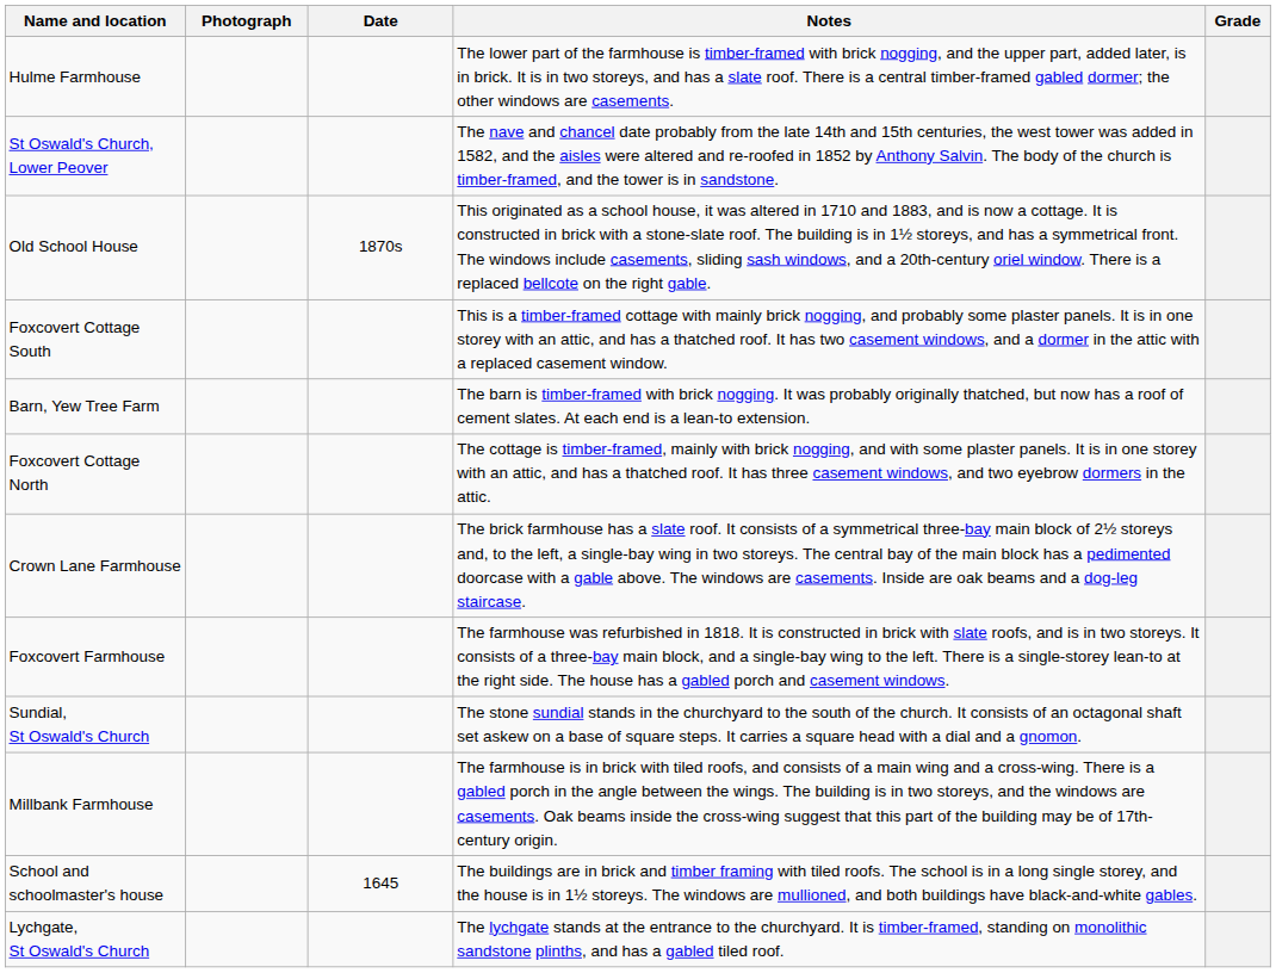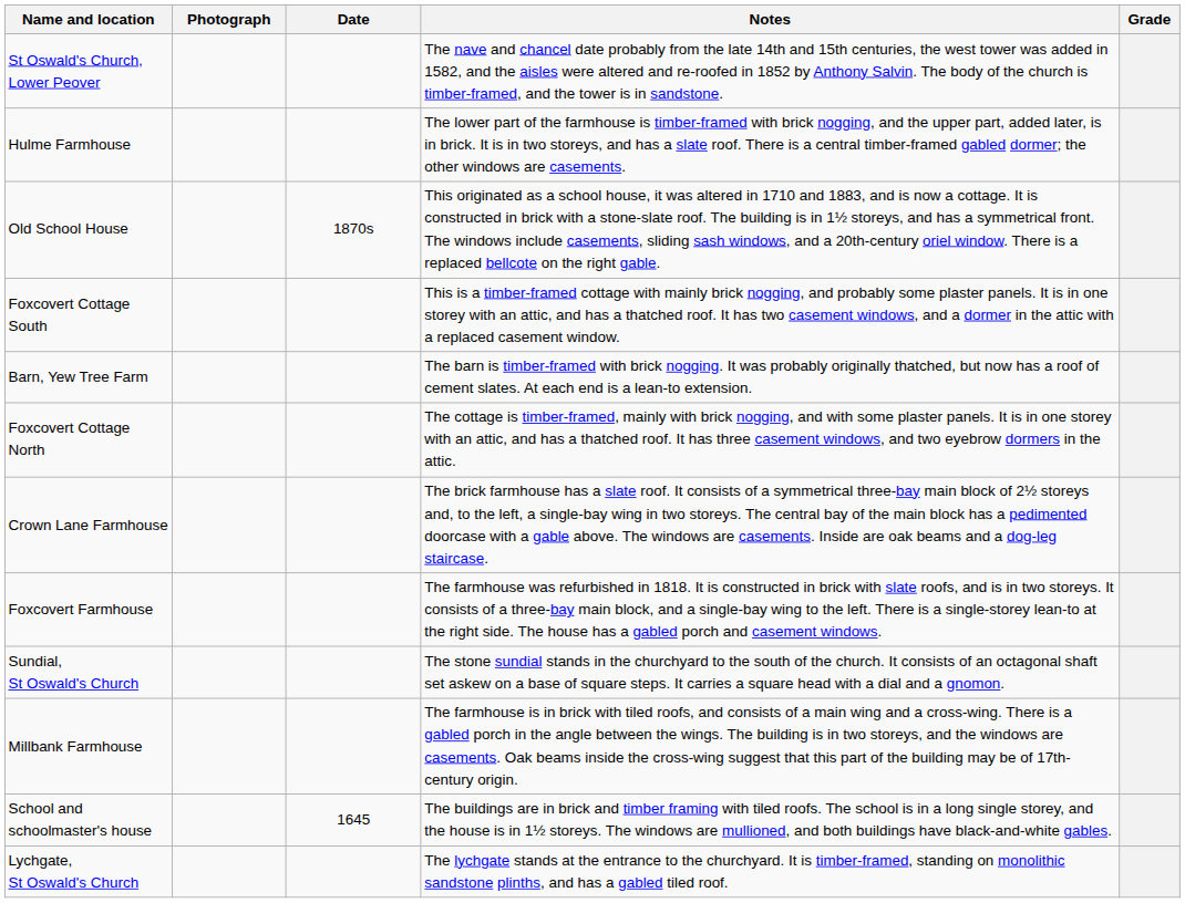 <table class="wikitable sortable plainrowheaders" style="width:100%;border:0px;text-align:left;line-height:150%;">
 <tr>
 <th scope="col" style="width:150px">Name and location</th>
 <th scope="col" style="width:100px" class="unsortable">Photograph</th>
 <th scope="col" style="width:120px">Date</th>
 <th scope="col" style="width:650px" class="unsortable">Notes</th>
 <th scope="col" style="width:50px">Grade</th>
 </tr>
 <tr>
+<td><a href='#'>St Oswald's Church, Lower Peover</a><br><small></small></td>
+<td></td>
+<td align="center"></td>
+<td>The <a href='#'>nave</a> and <a href='#'>chancel</a> date probably from the late 14th and 15th centuries, the west tower was added in 1582, and the <a href='#'>aisles</a> were altered and re-roofed in 1852 by <a href='#'>Anthony Salvin</a>. The body of the church is <a href='#'>timber-framed</a>, and the tower is in <a href='#'>sandstone</a>.</td>
+<th></th>
+</tr>
+<tr>
 <td>Hulme Farmhouse<br><small></small></td>
 <td></td>
 <td align="center"></td>
 <td>The lower part of the farmhouse is <a href='#'>timber-framed</a> with brick <a href='#'>nogging</a>, and the upper part, added later, is in brick. It is in two storeys, and has a <a href='#'>slate</a> roof. There is a central timber-framed <a href='#'>gabled</a> <a href='#'>dormer</a>; the other windows are <a href='#'>casements</a>.</td>
-<th></th>
-</tr>
-<tr>
-<td><a href='#'>St Oswald's Church, Lower Peover</a><br><small></small></td>
-<td></td>
-<td align="center"></td>
-<td>The <a href='#'>nave</a> and <a href='#'>chancel</a> date probably from the late 14th and 15th centuries, the west tower was added in 1582, and the <a href='#'>aisles</a> were altered and re-roofed in 1852 by <a href='#'>Anthony Salvin</a>. The body of the church is <a href='#'>timber-framed</a>, and the tower is in <a href='#'>sandstone</a>.</td>
 <th></th>
 </tr>
 <tr>
 <td>Old School House<br><small></small></td>
 <td></td>
 <td align="center">1870s</td>
 <td>This originated as a school house, it was altered in 1710 and 1883, and is now a cottage. It is constructed in brick with a stone-slate roof. The building is in 1½ storeys, and has a symmetrical front. The windows include <a href='#'>casements</a>, sliding <a href='#'>sash windows</a>, and a 20th-century <a href='#'>oriel window</a>. There is a replaced <a href='#'>bellcote</a> on the right <a href='#'>gable</a>.</td>
 <th></th>
 </tr>
 <tr>
 <td>Foxcovert Cottage South<br><small></small></td>
 <td></td>
 <td align="center"></td>
 <td>This is a <a href='#'>timber-framed</a> cottage with mainly brick <a href='#'>nogging</a>, and probably some plaster panels. It is in one storey with an attic, and has a thatched roof. It has two <a href='#'>casement windows</a>, and a <a href='#'>dormer</a> in the attic with a replaced casement window.</td>
 <th></th>
 </tr>
 <tr>
 <td>Barn, Yew Tree Farm<br><small></small></td>
 <td></td>
 <td align="center"></td>
 <td>The barn is <a href='#'>timber-framed</a> with brick <a href='#'>nogging</a>. It was probably originally thatched, but now has a roof of cement slates. At each end is a lean-to extension.</td>
 <th></th>
 </tr>
 <tr>
 <td>Foxcovert Cottage North<br><small></small></td>
 <td></td>
 <td align="center"></td>
 <td>The cottage is <a href='#'>timber-framed</a>, mainly with brick <a href='#'>nogging</a>, and with some plaster panels. It is in one storey with an attic, and has a thatched roof. It has three <a href='#'>casement windows</a>, and two eyebrow <a href='#'>dormers</a> in the attic.</td>
 <th></th>
 </tr>
 <tr>
 <td>Crown Lane Farmhouse<br><small></small></td>
 <td></td>
 <td align="center"></td>
 <td>The brick farmhouse has a <a href='#'>slate</a> roof. It consists of a symmetrical three-<a href='#'>bay</a> main block of 2½ storeys and, to the left, a single-bay wing in two storeys. The central bay of the main block has a <a href='#'>pedimented</a> doorcase with a <a href='#'>gable</a> above. The windows are <a href='#'>casements</a>. Inside are oak beams and a <a href='#'>dog-leg staircase</a>.</td>
 <th></th>
 </tr>
 <tr>
 <td>Foxcovert Farmhouse<br><small></small></td>
 <td></td>
 <td align="center"></td>
 <td>The farmhouse was refurbished in 1818. It is constructed in brick with <a href='#'>slate</a> roofs, and is in two storeys. It consists of a three-<a href='#'>bay</a> main block, and a single-bay wing to the left. There is a single-storey lean-to at the right side. The house has a <a href='#'>gabled</a> porch and <a href='#'>casement windows</a>.</td>
 <th></th>
 </tr>
 <tr>
 <td>Sundial,<br><a href='#'>St Oswald's Church</a><br><small></small></td>
 <td></td>
 <td align="center"></td>
 <td>The stone <a href='#'>sundial</a> stands in the churchyard to the south of the church. It consists of an octagonal shaft set askew on a base of square steps. It carries a square head with a dial and a <a href='#'>gnomon</a>.</td>
 <th></th>
 </tr>
 <tr>
 <td>Millbank Farmhouse<br><small></small></td>
 <td></td>
 <td align="center"></td>
 <td>The farmhouse is in brick with tiled roofs, and consists of a main wing and a cross-wing. There is a <a href='#'>gabled</a> porch in the angle between the wings. The building is in two storeys, and the windows are <a href='#'>casements</a>. Oak beams inside the cross-wing suggest that this part of the building may be of 17th-century origin.</td>
 <th></th>
 </tr>
 <tr>
 <td>School and schoolmaster's house<br><small></small></td>
 <td></td>
 <td align="center">1645</td>
 <td>The buildings are in brick and <a href='#'>timber framing</a> with tiled roofs. The school is in a long single storey, and the house is in 1½ storeys. The windows are <a href='#'>mullioned</a>, and both buildings have black-and-white <a href='#'>gables</a>.</td>
 <th></th>
 </tr>
 <tr>
 <td>Lychgate,<br><a href='#'>St Oswald's Church</a><br><small></small></td>
 <td></td>
 <td align="center"></td>
 <td>The <a href='#'>lychgate</a> stands at the entrance to the churchyard. It is <a href='#'>timber-framed</a>, standing on <a href='#'>monolithic</a> <a href='#'>sandstone</a> <a href='#'>plinths</a>, and has a <a href='#'>gabled</a> tiled roof.</td>
 <th></th>
 </tr>
 <tr>
 </tr>
 </table>
